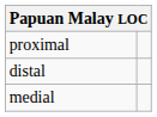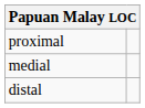 <table class="wikitable">
 <tr>
 <th colspan="2">Papuan Malay <small>LOC</small></th>
 </tr>
 <tr>
 <td>proximal</td>
 <td></td>
 </tr>
 <tr>
+<td>medial</td>
+<td></td>
+</tr>
+<tr>
 <td>distal</td>
 <td></td>
 </tr>
-<tr>
-<td>medial</td>
-<td></td>
-</tr>
 </table>
